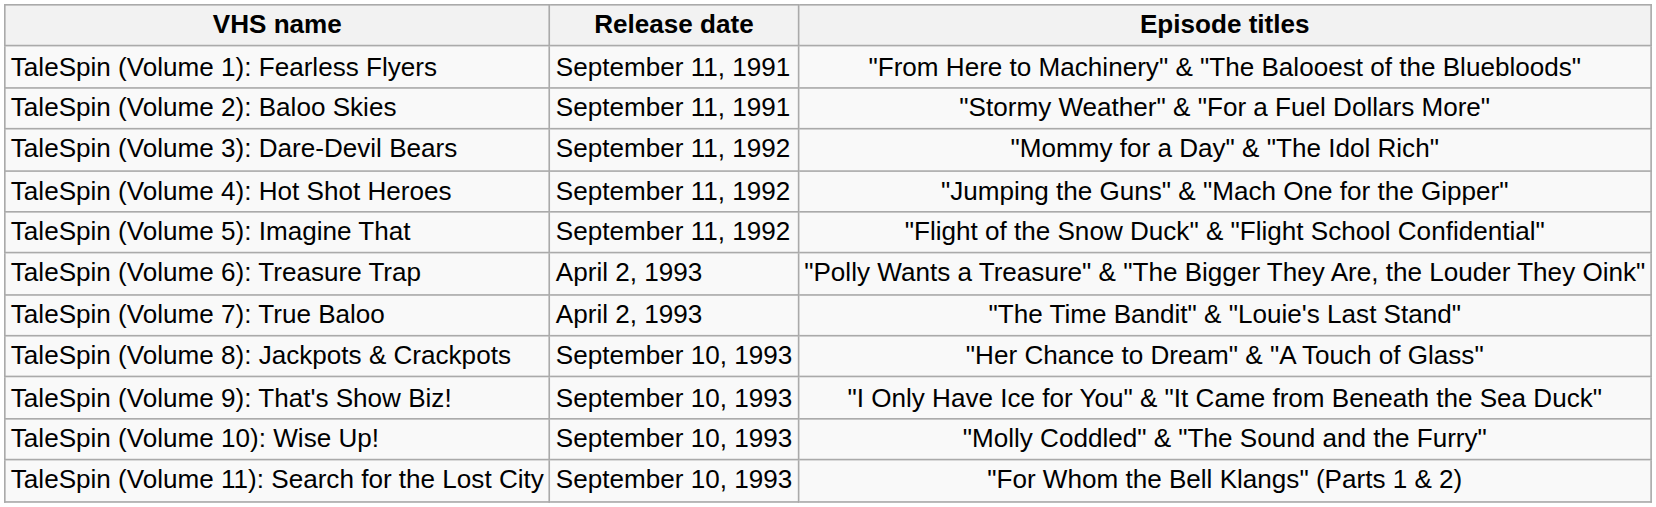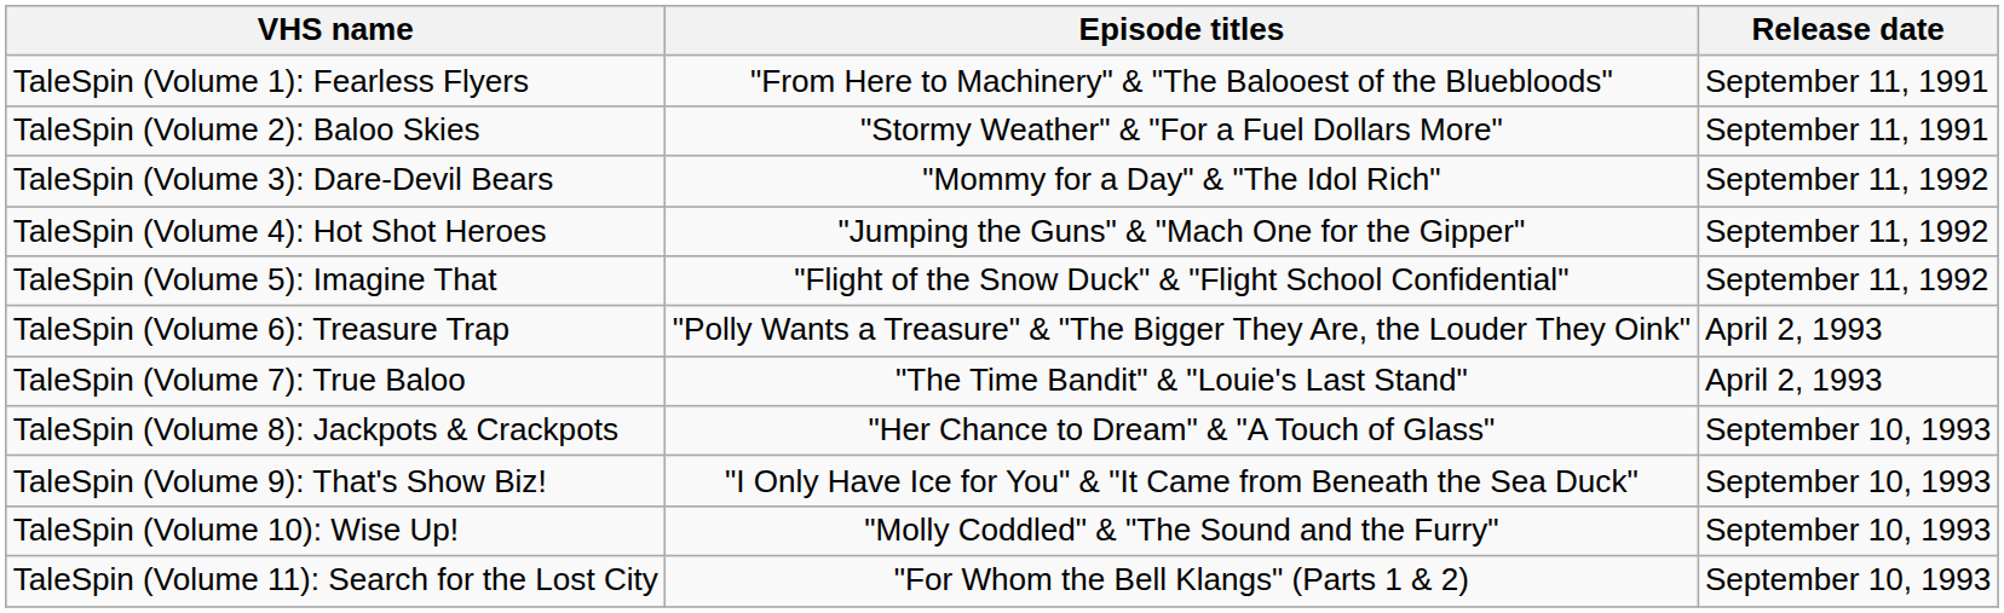 <table class="wikitable">
 <tr>
 <th>VHS name</th>
+<th>Episode titles</th>
 <th>Release date</th>
-<th>Episode titles</th>
 </tr>
 <tr>
 <td>TaleSpin (Volume 1): Fearless Flyers</td>
+<td style="text-align:center;">"From Here to Machinery" & "The Balooest of the Bluebloods"</td>
 <td>September 11, 1991</td>
-<td style="text-align:center;">"From Here to Machinery" & "The Balooest of the Bluebloods"</td>
 </tr>
 <tr>
 <td>TaleSpin (Volume 2): Baloo Skies</td>
+<td style="text-align:center;">"Stormy Weather" & "For a Fuel Dollars More"</td>
 <td>September 11, 1991</td>
-<td style="text-align:center;">"Stormy Weather" & "For a Fuel Dollars More"</td>
 </tr>
 <tr>
 <td>TaleSpin (Volume 3): Dare-Devil Bears</td>
+<td style="text-align:center;">"Mommy for a Day" & "The Idol Rich"</td>
 <td>September 11, 1992</td>
-<td style="text-align:center;">"Mommy for a Day" & "The Idol Rich"</td>
 </tr>
 <tr>
 <td>TaleSpin (Volume 4): Hot Shot Heroes</td>
+<td style="text-align:center;">"Jumping the Guns" & "Mach One for the Gipper"</td>
 <td>September 11, 1992</td>
-<td style="text-align:center;">"Jumping the Guns" & "Mach One for the Gipper"</td>
 </tr>
 <tr>
 <td>TaleSpin (Volume 5): Imagine That</td>
+<td style="text-align:center;">"Flight of the Snow Duck" & "Flight School Confidential"</td>
 <td>September 11, 1992</td>
-<td style="text-align:center;">"Flight of the Snow Duck" & "Flight School Confidential"</td>
 </tr>
 <tr>
 <td>TaleSpin (Volume 6): Treasure Trap</td>
+<td style="text-align:center;">"Polly Wants a Treasure" & "The Bigger They Are, the Louder They Oink"</td>
 <td>April 2, 1993</td>
-<td style="text-align:center;">"Polly Wants a Treasure" & "The Bigger They Are, the Louder They Oink"</td>
 </tr>
 <tr>
 <td>TaleSpin (Volume 7): True Baloo</td>
+<td style="text-align:center;">"The Time Bandit" & "Louie's Last Stand"</td>
 <td>April 2, 1993</td>
-<td style="text-align:center;">"The Time Bandit" & "Louie's Last Stand"</td>
 </tr>
 <tr>
 <td>TaleSpin (Volume 8): Jackpots & Crackpots</td>
+<td style="text-align:center;">"Her Chance to Dream" & "A Touch of Glass"</td>
 <td>September 10, 1993</td>
-<td style="text-align:center;">"Her Chance to Dream" & "A Touch of Glass"</td>
 </tr>
 <tr>
 <td>TaleSpin (Volume 9): That's Show Biz!</td>
+<td style="text-align:center;">"I Only Have Ice for You" & "It Came from Beneath the Sea Duck"</td>
 <td>September 10, 1993</td>
-<td style="text-align:center;">"I Only Have Ice for You" & "It Came from Beneath the Sea Duck"</td>
 </tr>
 <tr>
 <td>TaleSpin (Volume 10): Wise Up!</td>
+<td style="text-align:center;">"Molly Coddled" & "The Sound and the Furry"</td>
 <td>September 10, 1993</td>
-<td style="text-align:center;">"Molly Coddled" & "The Sound and the Furry"</td>
 </tr>
 <tr>
 <td>TaleSpin (Volume 11): Search for the Lost City</td>
+<td style="text-align:center;">"For Whom the Bell Klangs" (Parts 1 & 2)</td>
 <td>September 10, 1993</td>
-<td style="text-align:center;">"For Whom the Bell Klangs" (Parts 1 & 2)</td>
 </tr>
 </table>
